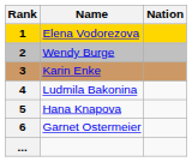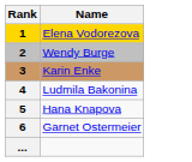 <table class="wikitable">
 <tr>
 <th>Rank</th>
 <th>Name</th>
-<th>Nation</th>
 </tr>
 <tr bgcolor="gold">
 <td align="center"><strong>1</strong></td>
 <td><a href='#'>Elena Vodorezova</a></td>
-<td></td>
 </tr>
 <tr bgcolor="silver">
 <td align="center"><strong>2</strong></td>
 <td><a href='#'>Wendy Burge</a></td>
-<td></td>
 </tr>
 <tr bgcolor="cc9966">
 <td align="center"><strong>3</strong></td>
 <td><a href='#'>Karin Enke</a></td>
-<td></td>
 </tr>
 <tr>
 <th>4</th>
 <td><a href='#'>Ludmila Bakonina</a></td>
-<td></td>
 </tr>
 <tr>
 <th>5</th>
 <td><a href='#'>Hana Knapova</a></td>
-<td></td>
 </tr>
 <tr>
 <th>6</th>
 <td><a href='#'>Garnet Ostermeier</a></td>
-<td></td>
 </tr>
 <tr>
 <th>...</th>
 <td></td>
-<td></td>
 </tr>
 </table>
